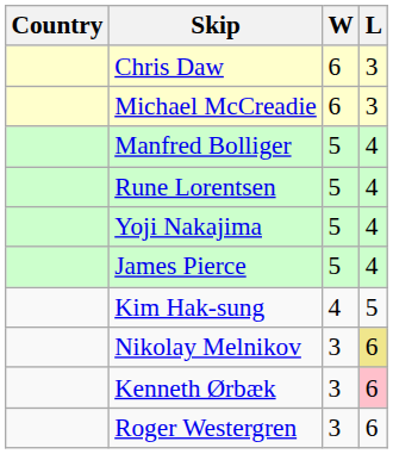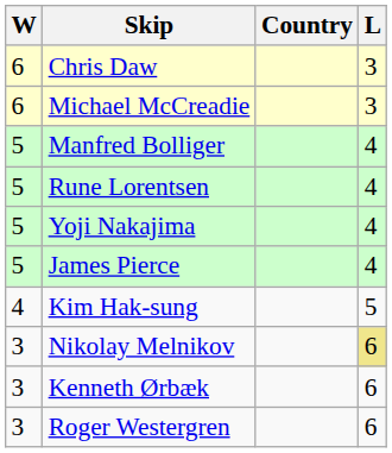 <table class=wikitable>
 <tr>
+<th>W</th>
+<th>Skip</th>
 <th>Country</th>
-<th>Skip</th>
-<th>W</th>
 <th>L</th>
 </tr>
 <tr bgcolor=#ffffcc>
+<td>6</td>
+<td><a href='#'>Chris Daw</a></td>
 <td></td>
-<td><a href='#'>Chris Daw</a></td>
-<td>6</td>
 <td>3</td>
 </tr>
 <tr bgcolor=#ffffcc>
+<td>6</td>
+<td><a href='#'>Michael McCreadie</a></td>
 <td></td>
-<td><a href='#'>Michael McCreadie</a></td>
-<td>6</td>
 <td>3</td>
 </tr>
 <tr bgcolor=#ccffcc>
+<td>5</td>
+<td><a href='#'>Manfred Bolliger</a></td>
 <td></td>
-<td><a href='#'>Manfred Bolliger</a></td>
-<td>5</td>
 <td>4</td>
 </tr>
 <tr bgcolor=#ccffcc>
+<td>5</td>
+<td><a href='#'>Rune Lorentsen</a></td>
 <td></td>
-<td><a href='#'>Rune Lorentsen</a></td>
-<td>5</td>
 <td>4</td>
 </tr>
 <tr bgcolor=#ccffcc>
+<td>5</td>
+<td><a href='#'>Yoji Nakajima</a></td>
 <td></td>
-<td><a href='#'>Yoji Nakajima</a></td>
-<td>5</td>
 <td>4</td>
 </tr>
 <tr bgcolor=#ccffcc>
+<td>5</td>
+<td><a href='#'>James Pierce</a></td>
 <td></td>
-<td><a href='#'>James Pierce</a></td>
-<td>5</td>
 <td>4</td>
 </tr>
 <tr>
+<td>4</td>
+<td><a href='#'>Kim Hak-sung</a></td>
 <td></td>
-<td><a href='#'>Kim Hak-sung</a></td>
-<td>4</td>
 <td>5</td>
 </tr>
 <tr>
+<td>3</td>
+<td><a href='#'>Nikolay Melnikov</a></td>
 <td></td>
-<td><a href='#'>Nikolay Melnikov</a></td>
-<td>3</td>
 <td style="background: khaki;">6</td>
 </tr>
 <tr>
+<td>3</td>
+<td><a href='#'>Kenneth Ørbæk</a></td>
 <td></td>
-<td><a href='#'>Kenneth Ørbæk</a></td>
-<td>3</td>
-<td style="background: pink;">6</td>
+<td>6</td>
 </tr>
 <tr>
+<td>3</td>
+<td><a href='#'>Roger Westergren</a></td>
 <td></td>
-<td><a href='#'>Roger Westergren</a></td>
-<td>3</td>
 <td>6</td>
 </tr>
 </table>
